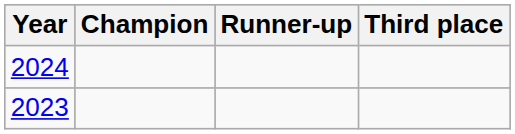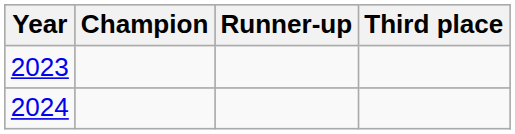 <table class="wikitable">
 <tr>
 <th>Year</th>
 <th>Champion</th>
 <th>Runner-up</th>
 <th>Third place</th>
 </tr>
 <tr>
+<td align="center"><a href='#'>2023</a></td>
+<td></td>
+<td></td>
+<td></td>
+</tr>
+<tr>
 <td align="center"><a href='#'>2024</a></td>
 <td></td>
 <td></td>
 <td></td>
 </tr>
-<tr>
-<td align="center"><a href='#'>2023</a></td>
-<td></td>
-<td></td>
-<td></td>
-</tr>
 </table>
